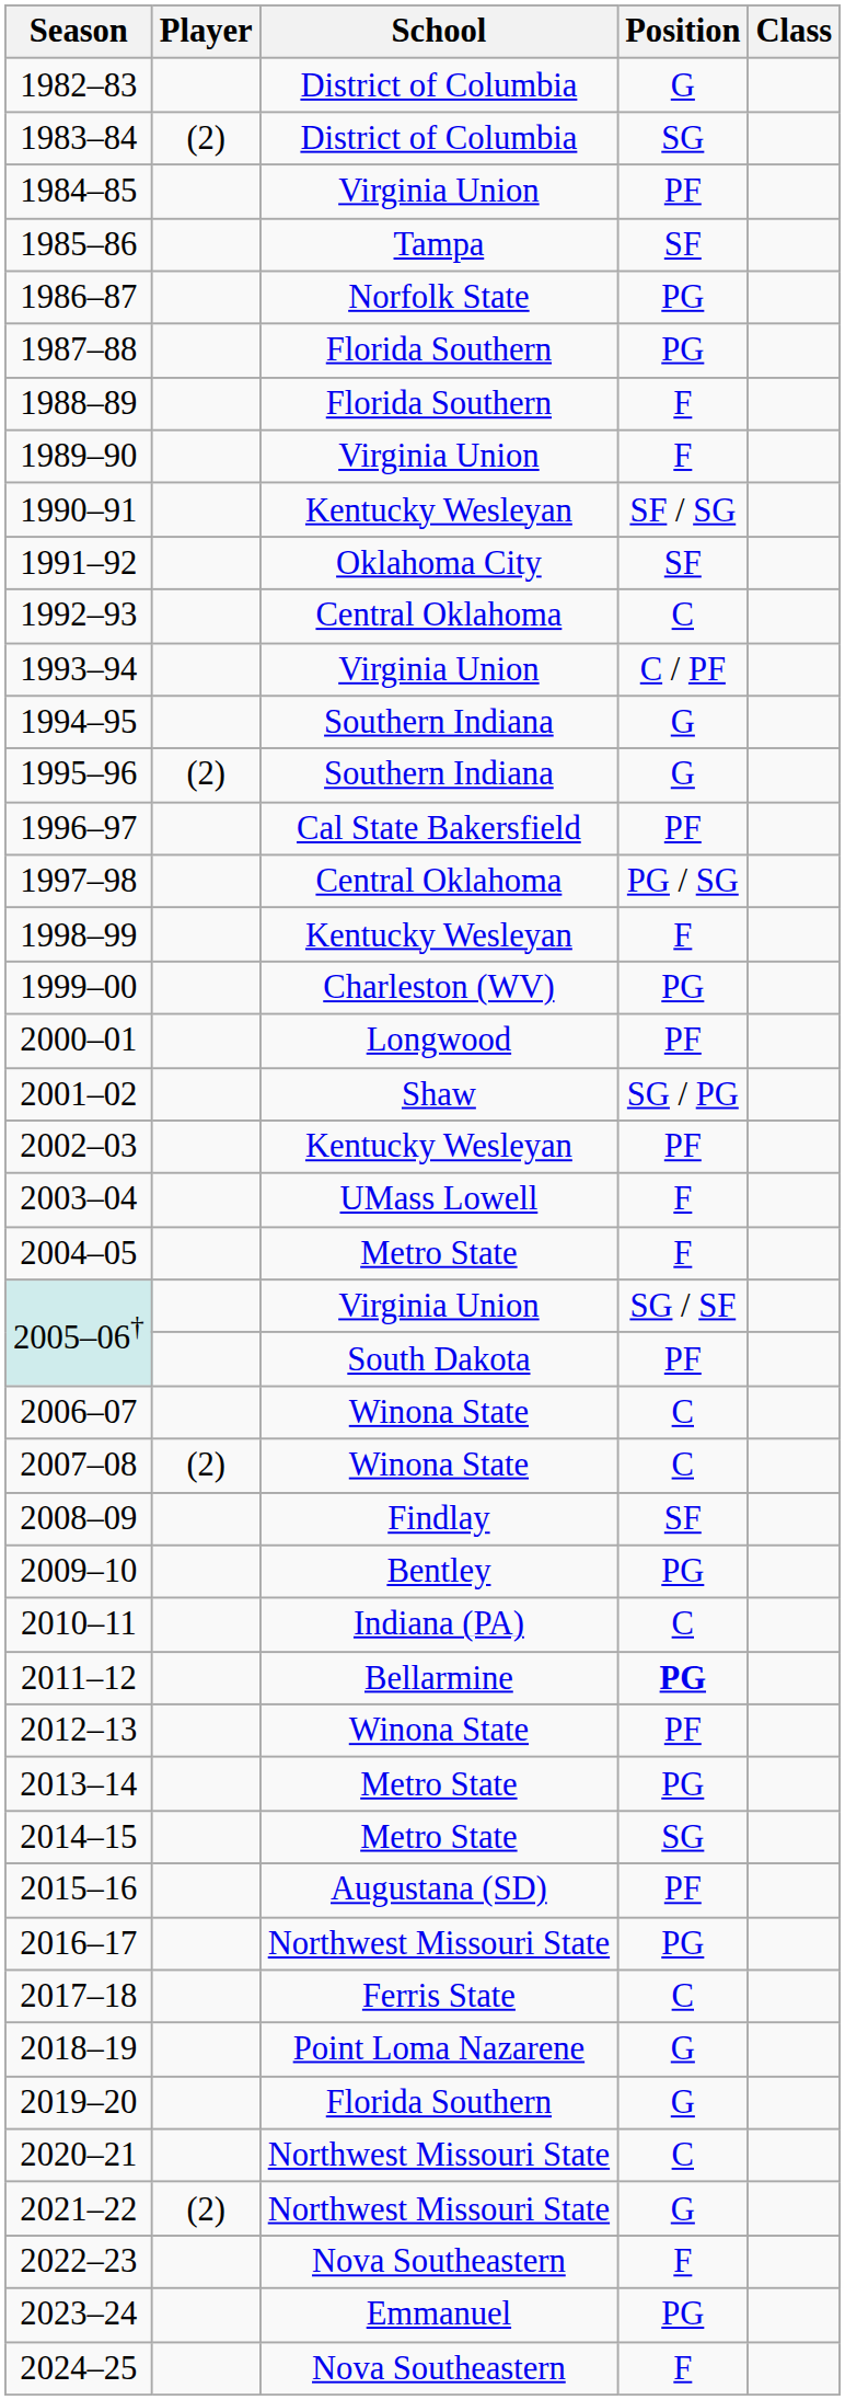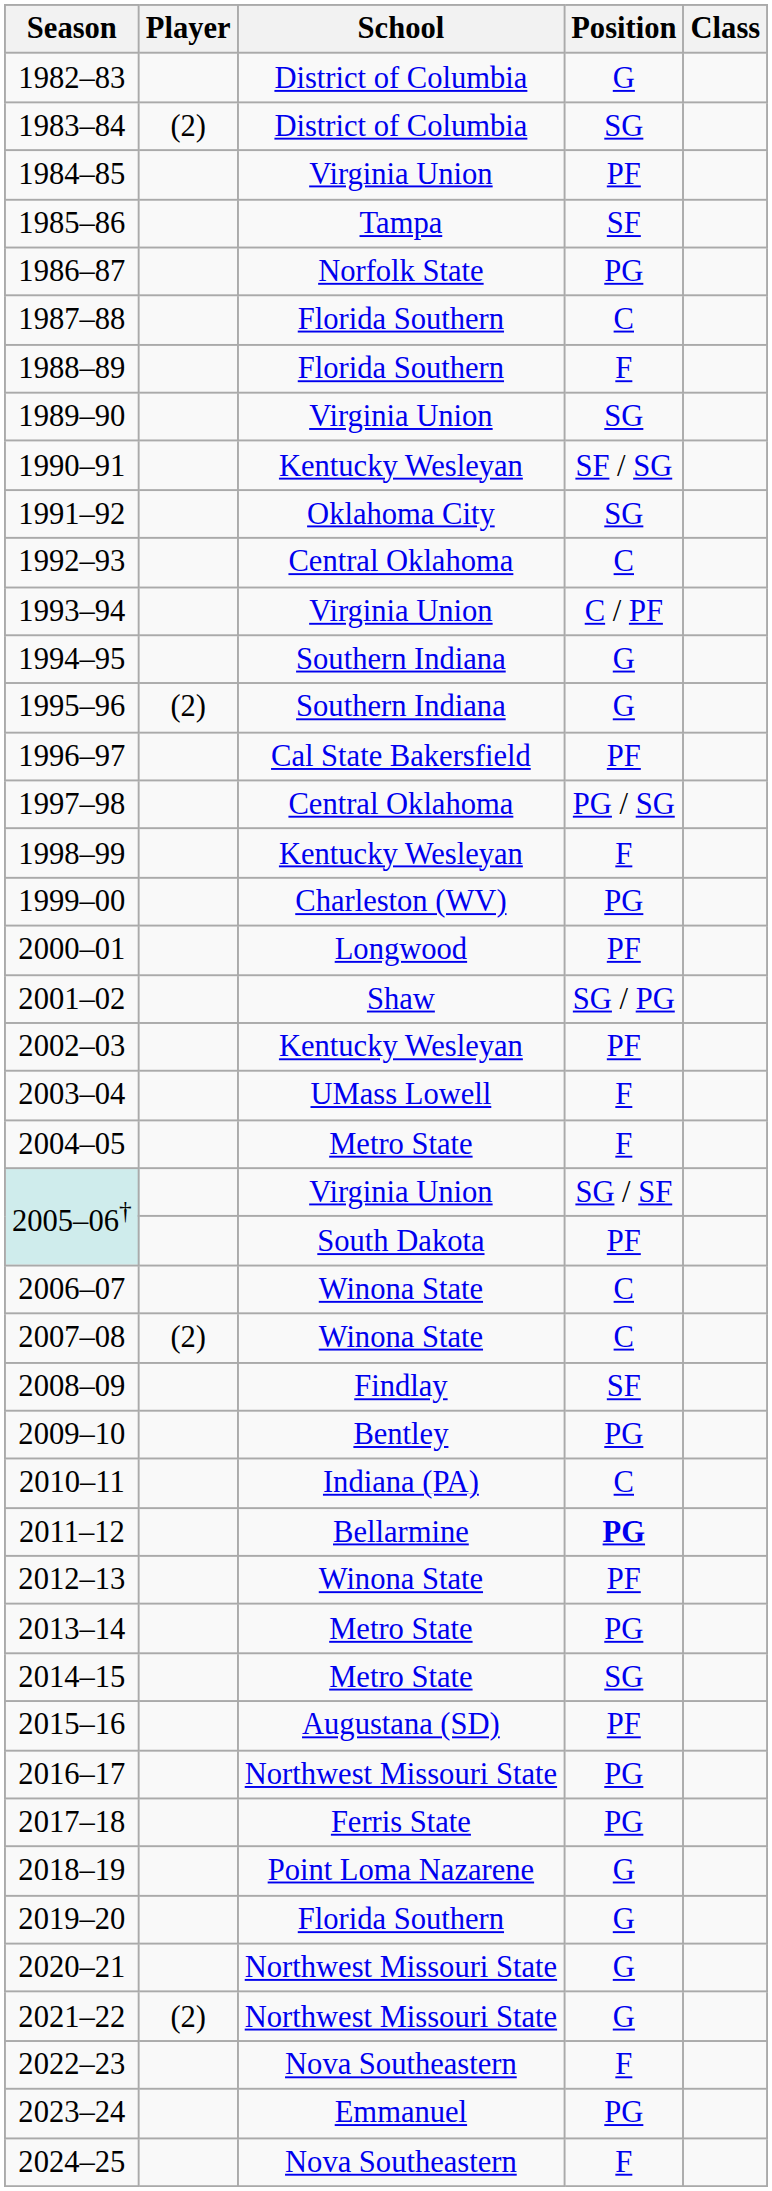 <table class="wikitable sortable" style="text-align:center;">
 <tr>
 <th>Season</th>
 <th>Player</th>
 <th>School</th>
 <th>Position</th>
 <th>Class</th>
 </tr>
 <tr>
 <td>1982–83</td>
 <td></td>
 <td><a href='#'>District of Columbia</a></td>
 <td><a href='#'>G</a></td>
 <td></td>
 </tr>
 <tr>
 <td>1983–84</td>
 <td> (2)</td>
 <td><a href='#'>District of Columbia</a></td>
 <td><a href='#'>SG</a></td>
 <td></td>
 </tr>
 <tr>
 <td>1984–85</td>
 <td></td>
 <td><a href='#'>Virginia Union</a></td>
 <td><a href='#'>PF</a></td>
 <td></td>
 </tr>
 <tr>
 <td>1985–86</td>
 <td></td>
 <td><a href='#'>Tampa</a></td>
 <td><a href='#'>SF</a></td>
 <td></td>
 </tr>
 <tr>
 <td>1986–87</td>
 <td></td>
 <td><a href='#'>Norfolk State</a></td>
 <td><a href='#'>PG</a></td>
 <td></td>
 </tr>
 <tr>
 <td>1987–88</td>
 <td></td>
 <td><a href='#'>Florida Southern</a></td>
-<td><a href='#'>PG</a></td>
+<td><a href='#'>C</a></td>
 <td></td>
 </tr>
 <tr>
 <td>1988–89</td>
 <td></td>
 <td><a href='#'>Florida Southern</a></td>
 <td><a href='#'>F</a></td>
 <td></td>
 </tr>
 <tr>
 <td>1989–90</td>
 <td></td>
 <td><a href='#'>Virginia Union</a></td>
-<td><a href='#'>F</a></td>
+<td><a href='#'>SG</a></td>
 <td></td>
 </tr>
 <tr>
 <td>1990–91</td>
 <td></td>
 <td><a href='#'>Kentucky Wesleyan</a></td>
 <td><a href='#'>SF</a> / <a href='#'>SG</a></td>
 <td></td>
 </tr>
 <tr>
 <td>1991–92</td>
 <td></td>
 <td><a href='#'>Oklahoma City</a></td>
-<td><a href='#'>SF</a></td>
+<td><a href='#'>SG</a></td>
 <td></td>
 </tr>
 <tr>
 <td>1992–93</td>
 <td></td>
 <td><a href='#'>Central Oklahoma</a></td>
 <td><a href='#'>C</a></td>
 <td></td>
 </tr>
 <tr>
 <td>1993–94</td>
 <td></td>
 <td><a href='#'>Virginia Union</a></td>
 <td><a href='#'>C</a> / <a href='#'>PF</a></td>
 <td></td>
 </tr>
 <tr>
 <td>1994–95</td>
 <td></td>
 <td><a href='#'>Southern Indiana</a></td>
 <td><a href='#'>G</a></td>
 <td></td>
 </tr>
 <tr>
 <td>1995–96</td>
 <td> (2)</td>
 <td><a href='#'>Southern Indiana</a></td>
 <td><a href='#'>G</a></td>
 <td></td>
 </tr>
 <tr>
 <td>1996–97</td>
 <td></td>
 <td><a href='#'>Cal State Bakersfield</a></td>
 <td><a href='#'>PF</a></td>
 <td></td>
 </tr>
 <tr>
 <td>1997–98</td>
 <td></td>
 <td><a href='#'>Central Oklahoma</a></td>
 <td><a href='#'>PG</a> / <a href='#'>SG</a></td>
 <td></td>
 </tr>
 <tr>
 <td>1998–99</td>
 <td></td>
 <td><a href='#'>Kentucky Wesleyan</a></td>
 <td><a href='#'>F</a></td>
 <td></td>
 </tr>
 <tr>
 <td>1999–00</td>
 <td></td>
 <td><a href='#'>Charleston (WV)</a></td>
 <td><a href='#'>PG</a></td>
 <td></td>
 </tr>
 <tr>
 <td>2000–01</td>
 <td></td>
 <td><a href='#'>Longwood</a></td>
 <td><a href='#'>PF</a></td>
 <td></td>
 </tr>
 <tr>
 <td>2001–02</td>
 <td></td>
 <td><a href='#'>Shaw</a></td>
 <td><a href='#'>SG</a> / <a href='#'>PG</a></td>
 <td></td>
 </tr>
 <tr>
 <td>2002–03</td>
 <td></td>
 <td><a href='#'>Kentucky Wesleyan</a></td>
 <td><a href='#'>PF</a></td>
 <td></td>
 </tr>
 <tr>
 <td>2003–04</td>
 <td></td>
 <td><a href='#'>UMass Lowell</a></td>
 <td><a href='#'>F</a></td>
 <td></td>
 </tr>
 <tr>
 <td>2004–05</td>
 <td></td>
 <td><a href='#'>Metro State</a></td>
 <td><a href='#'>F</a></td>
 <td></td>
 </tr>
 <tr>
 <td style="background-color:#CFECEC;" rowspan=2>2005–06<sup>†</sup></td>
 <td></td>
 <td><a href='#'>Virginia Union</a></td>
 <td><a href='#'>SG</a> / <a href='#'>SF</a></td>
 <td></td>
 </tr>
 <tr>
 <td></td>
 <td><a href='#'>South Dakota</a></td>
 <td><a href='#'>PF</a></td>
 <td></td>
 </tr>
 <tr>
 <td>2006–07</td>
 <td></td>
 <td><a href='#'>Winona State</a></td>
 <td><a href='#'>C</a></td>
 <td></td>
 </tr>
 <tr>
 <td>2007–08</td>
 <td> (2)</td>
 <td><a href='#'>Winona State</a></td>
 <td><a href='#'>C</a></td>
 <td></td>
 </tr>
 <tr>
 <td>2008–09</td>
 <td></td>
 <td><a href='#'>Findlay</a></td>
 <td><a href='#'>SF</a></td>
 <td></td>
 </tr>
 <tr>
 <td>2009–10</td>
 <td></td>
 <td><a href='#'>Bentley</a></td>
 <td><a href='#'>PG</a></td>
 <td></td>
 </tr>
 <tr>
 <td>2010–11</td>
 <td></td>
 <td><a href='#'>Indiana (PA)</a></td>
 <td><a href='#'>C</a></td>
 <td></td>
 </tr>
 <tr>
 <td>2011–12</td>
 <td></td>
 <td><a href='#'>Bellarmine</a></td>
 <td><strong><a href='#'>PG</a></strong></td>
 <td></td>
 </tr>
 <tr>
 <td>2012–13</td>
 <td></td>
 <td><a href='#'>Winona State</a></td>
 <td><a href='#'>PF</a></td>
 <td></td>
 </tr>
 <tr>
 <td>2013–14</td>
 <td></td>
 <td><a href='#'>Metro State</a></td>
 <td><a href='#'>PG</a></td>
 <td></td>
 </tr>
 <tr>
 <td>2014–15</td>
 <td></td>
 <td><a href='#'>Metro State</a></td>
 <td><a href='#'>SG</a></td>
 <td></td>
 </tr>
 <tr>
 <td>2015–16</td>
 <td></td>
 <td><a href='#'>Augustana (SD)</a></td>
 <td><a href='#'>PF</a></td>
 <td></td>
 </tr>
 <tr>
 <td>2016–17</td>
 <td></td>
 <td><a href='#'>Northwest Missouri State</a></td>
 <td><a href='#'>PG</a></td>
 <td></td>
 </tr>
 <tr>
 <td>2017–18</td>
 <td></td>
 <td><a href='#'>Ferris State</a></td>
-<td><a href='#'>C</a></td>
+<td><a href='#'>PG</a></td>
 <td></td>
 </tr>
 <tr>
 <td>2018–19</td>
 <td></td>
 <td><a href='#'>Point Loma Nazarene</a></td>
 <td><a href='#'>G</a></td>
 <td></td>
 </tr>
 <tr>
 <td>2019–20</td>
 <td></td>
 <td><a href='#'>Florida Southern</a></td>
 <td><a href='#'>G</a></td>
 <td></td>
 </tr>
 <tr>
 <td>2020–21</td>
 <td></td>
 <td><a href='#'>Northwest Missouri State</a></td>
-<td><a href='#'>C</a></td>
+<td><a href='#'>G</a></td>
 <td></td>
 </tr>
 <tr>
 <td>2021–22</td>
 <td> (2)</td>
 <td><a href='#'>Northwest Missouri State</a></td>
 <td><a href='#'>G</a></td>
 <td></td>
 </tr>
 <tr>
 <td>2022–23</td>
 <td></td>
 <td><a href='#'>Nova Southeastern</a></td>
 <td><a href='#'>F</a></td>
 <td></td>
 </tr>
 <tr>
 <td>2023–24</td>
 <td></td>
 <td><a href='#'>Emmanuel</a></td>
 <td><a href='#'>PG</a></td>
 <td></td>
 </tr>
 <tr>
 <td>2024–25</td>
 <td></td>
 <td><a href='#'>Nova Southeastern</a></td>
 <td><a href='#'>F</a></td>
 <td></td>
 </tr>
 </table>
